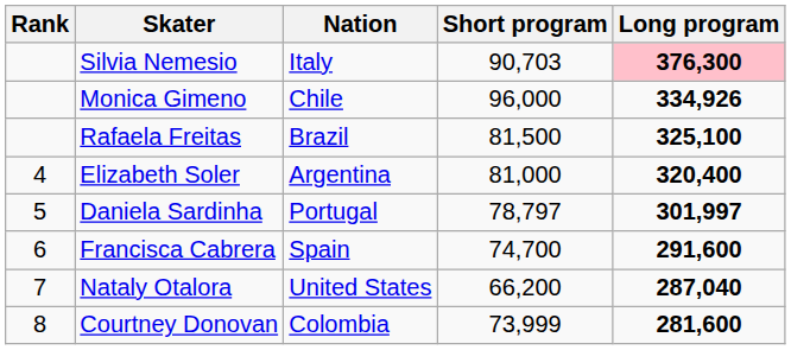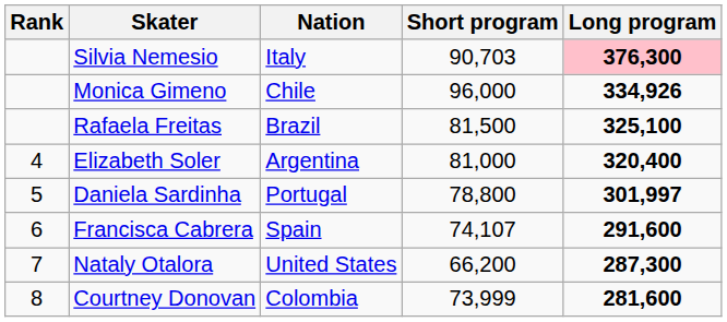 <table class="wikitable sortable" style="text-align:center">
 <tr>
 <th>Rank</th>
 <th>Skater</th>
 <th>Nation</th>
 <th>Short program</th>
 <th>Long program</th>
 </tr>
 <tr>
 <td></td>
 <td align=left><a href='#'>Silvia Nemesio</a></td>
 <td align=left> <a href='#'>Italy</a></td>
 <td>90,703</td>
 <td style="background: pink;"><strong>376,300</strong></td>
 </tr>
 <tr>
 <td></td>
 <td align=left><a href='#'>Monica Gimeno</a></td>
 <td align=left> <a href='#'>Chile</a></td>
 <td>96,000</td>
 <td><strong>334,926</strong></td>
 </tr>
 <tr>
 <td></td>
 <td align=left><a href='#'>Rafaela Freitas</a></td>
 <td align=left> <a href='#'>Brazil</a></td>
 <td>81,500</td>
 <td><strong>325,100</strong></td>
 </tr>
 <tr>
 <td>4</td>
 <td align=left><a href='#'>Elizabeth Soler</a></td>
 <td align=left> <a href='#'>Argentina</a></td>
 <td>81,000</td>
 <td><strong>320,400</strong></td>
 </tr>
 <tr>
 <td>5</td>
 <td align=left><a href='#'>Daniela Sardinha</a></td>
 <td align=left> <a href='#'>Portugal</a></td>
-<td>78,797</td>
+<td>78,800</td>
 <td><strong>301,997</strong></td>
 </tr>
 <tr>
 <td>6</td>
 <td align=left><a href='#'>Francisca Cabrera</a></td>
 <td align=left> <a href='#'>Spain</a></td>
-<td>74,700</td>
+<td>74,107</td>
 <td><strong>291,600</strong></td>
 </tr>
 <tr>
 <td>7</td>
 <td align=left><a href='#'>Nataly Otalora</a></td>
 <td align=left> <a href='#'>United States</a></td>
 <td>66,200</td>
-<td><strong>287,040</strong></td>
+<td><strong>287,300</strong></td>
 </tr>
 <tr>
 <td>8</td>
 <td align=left><a href='#'>Courtney Donovan</a></td>
 <td align=left> <a href='#'>Colombia</a></td>
 <td>73,999</td>
 <td><strong>281,600</strong></td>
 </tr>
 </table>
